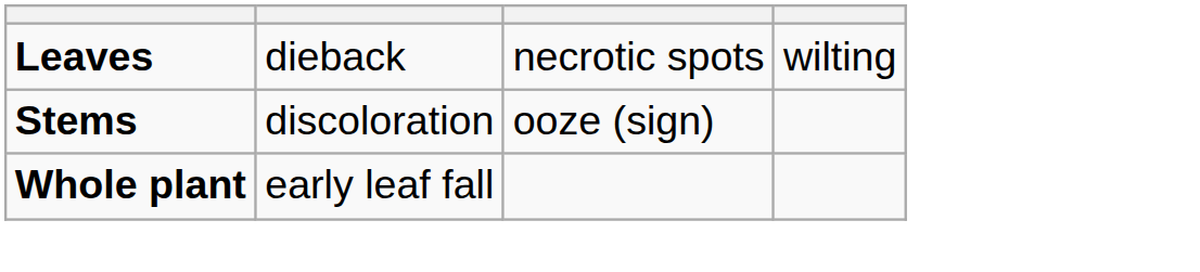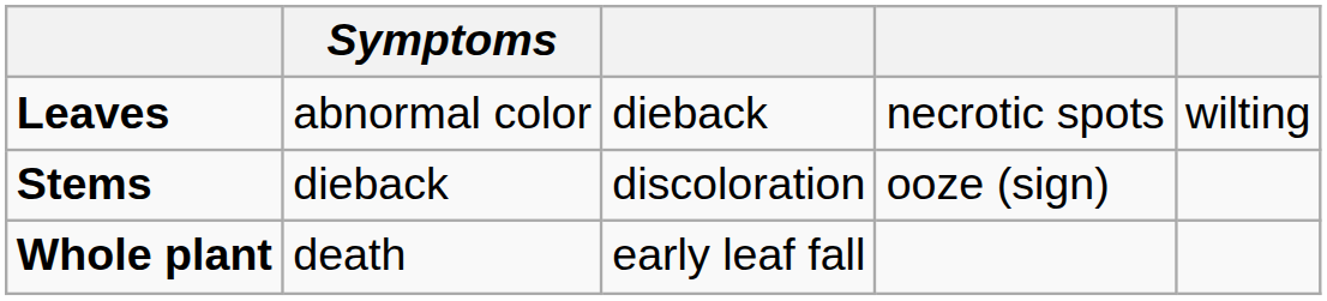 <table class="wikitable">
 <tr>
 <th></th>
+<th><em>Symptoms</em></th>
 <th></th>
 <th></th>
 <th></th>
 </tr>
 <tr>
 <td><strong>Leaves</strong></td>
+<td>abnormal color</td>
 <td>dieback</td>
 <td>necrotic spots</td>
 <td>wilting</td>
 </tr>
 <tr>
 <td><strong>Stems</strong></td>
+<td>dieback</td>
 <td>discoloration</td>
 <td>ooze (sign)</td>
 <td></td>
 </tr>
 <tr>
 <td><strong>Whole plant</strong></td>
+<td>death</td>
 <td>early leaf fall</td>
 <td></td>
 <td></td>
 </tr>
 </table>
